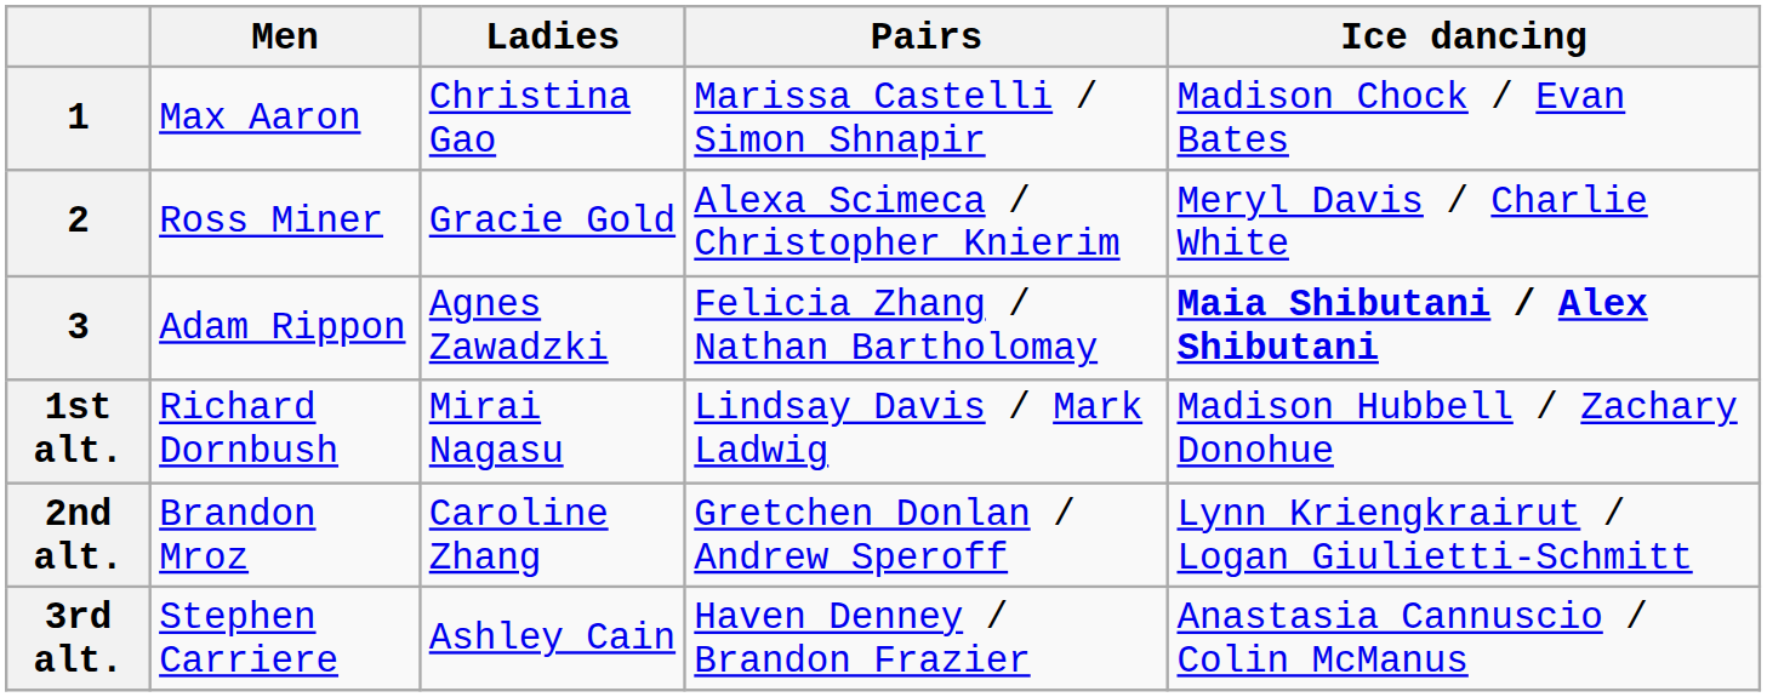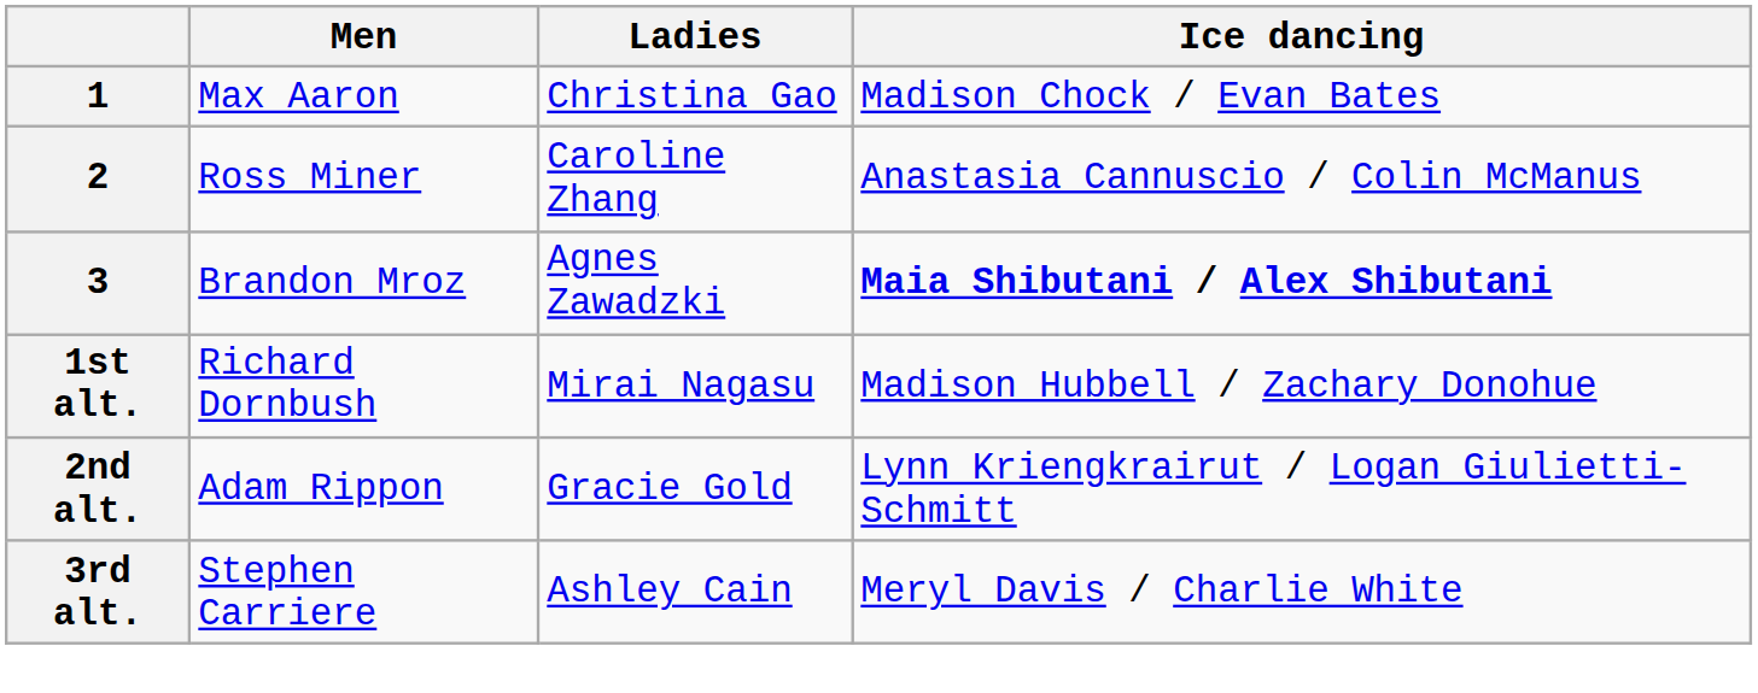 <table class="wikitable">
 <tr>
 <th></th>
 <th>Men</th>
 <th>Ladies</th>
-<th>Pairs</th>
 <th>Ice dancing</th>
 </tr>
 <tr>
 <th>1</th>
 <td><a href='#'>Max Aaron</a></td>
 <td><a href='#'>Christina Gao</a></td>
-<td><a href='#'>Marissa Castelli</a> / <a href='#'>Simon Shnapir</a></td>
 <td><a href='#'>Madison Chock</a> / <a href='#'>Evan Bates</a></td>
 </tr>
 <tr>
 <th>2</th>
 <td><a href='#'>Ross Miner</a></td>
-<td><a href='#'>Gracie Gold</a></td>
-<td><a href='#'>Alexa Scimeca</a> / <a href='#'>Christopher Knierim</a></td>
-<td><a href='#'>Meryl Davis</a> / <a href='#'>Charlie White</a></td>
+<td><a href='#'>Caroline Zhang</a></td>
+<td><a href='#'>Anastasia Cannuscio</a> / <a href='#'>Colin McManus</a></td>
 </tr>
 <tr>
 <th>3</th>
-<td><a href='#'>Adam Rippon</a></td>
+<td><a href='#'>Brandon Mroz</a></td>
 <td><a href='#'>Agnes Zawadzki</a></td>
-<td><a href='#'>Felicia Zhang</a> / <a href='#'>Nathan Bartholomay</a></td>
 <td><strong><a href='#'>Maia Shibutani</a> / <a href='#'>Alex Shibutani</a></strong></td>
 </tr>
 <tr>
 <th>1st alt.</th>
 <td><a href='#'>Richard Dornbush</a></td>
 <td><a href='#'>Mirai Nagasu</a></td>
-<td><a href='#'>Lindsay Davis</a> / <a href='#'>Mark Ladwig</a></td>
 <td><a href='#'>Madison Hubbell</a> / <a href='#'>Zachary Donohue</a></td>
 </tr>
 <tr>
 <th>2nd alt.</th>
-<td><a href='#'>Brandon Mroz</a></td>
-<td><a href='#'>Caroline Zhang</a></td>
-<td><a href='#'>Gretchen Donlan</a> / <a href='#'>Andrew Speroff</a></td>
+<td><a href='#'>Adam Rippon</a></td>
+<td><a href='#'>Gracie Gold</a></td>
 <td><a href='#'>Lynn Kriengkrairut</a> / <a href='#'>Logan Giulietti-Schmitt</a></td>
 </tr>
 <tr>
 <th>3rd alt.</th>
 <td><a href='#'>Stephen Carriere</a></td>
 <td><a href='#'>Ashley Cain</a></td>
-<td><a href='#'>Haven Denney</a> / <a href='#'>Brandon Frazier</a></td>
-<td><a href='#'>Anastasia Cannuscio</a> / <a href='#'>Colin McManus</a></td>
+<td><a href='#'>Meryl Davis</a> / <a href='#'>Charlie White</a></td>
 </tr>
 </table>
